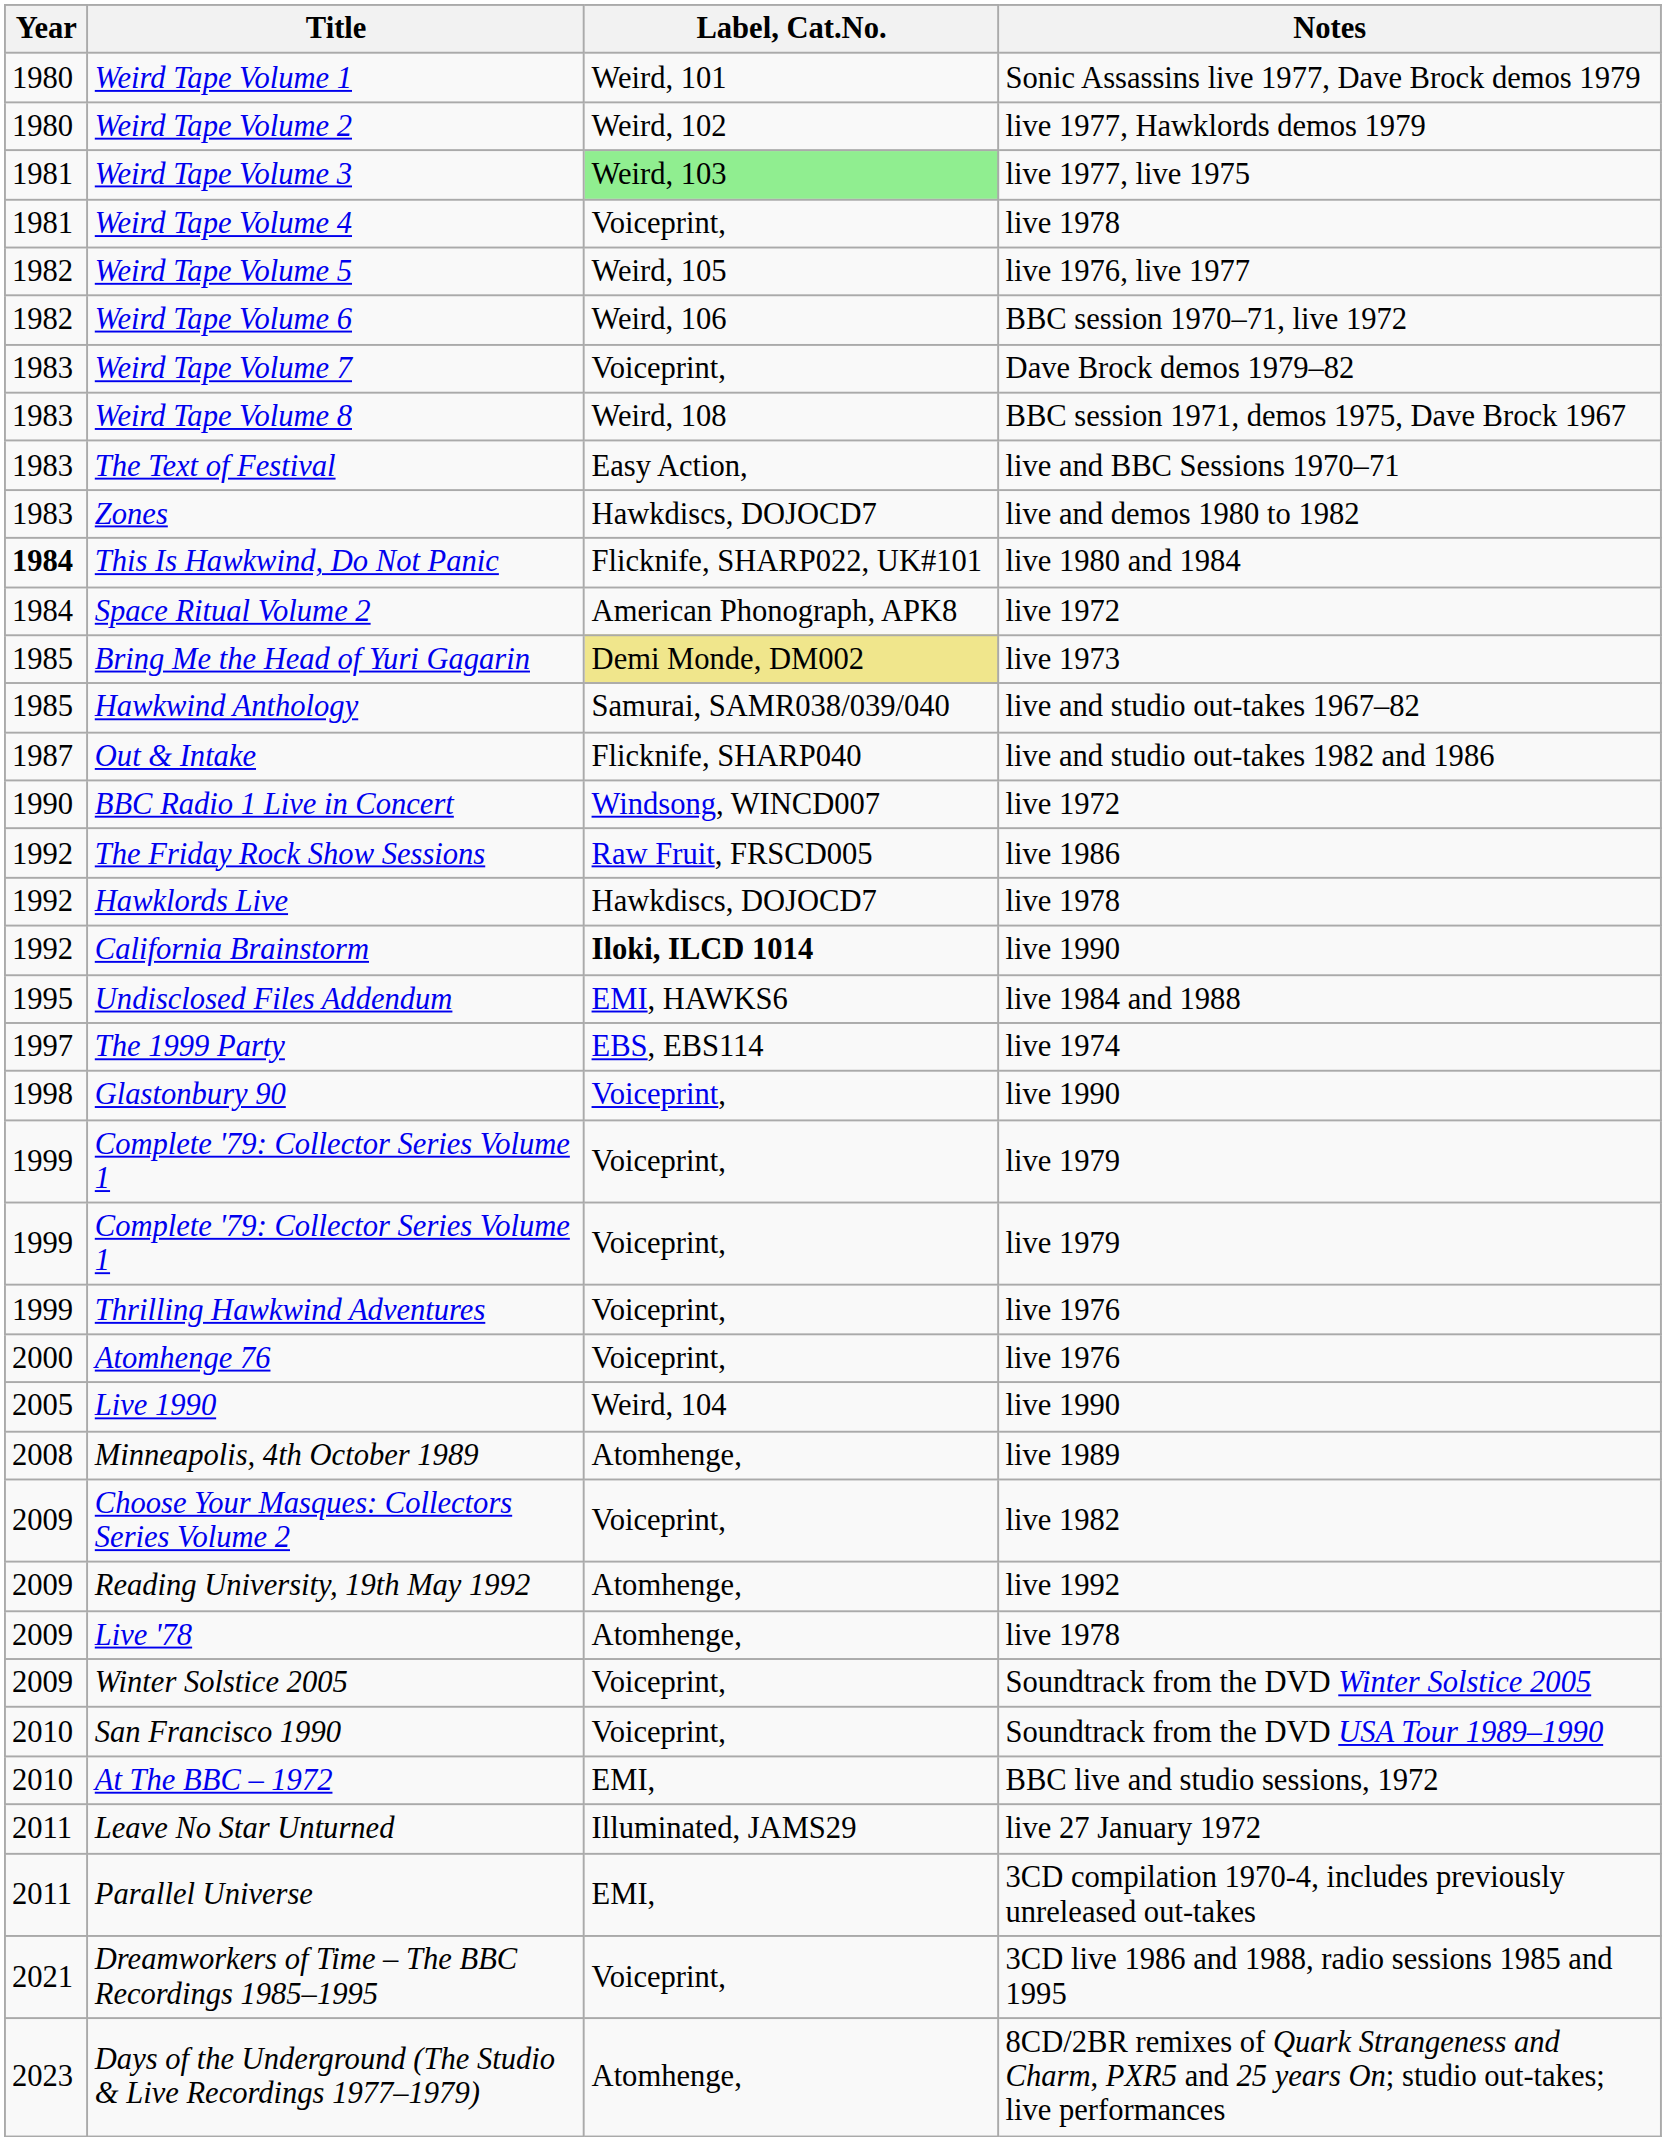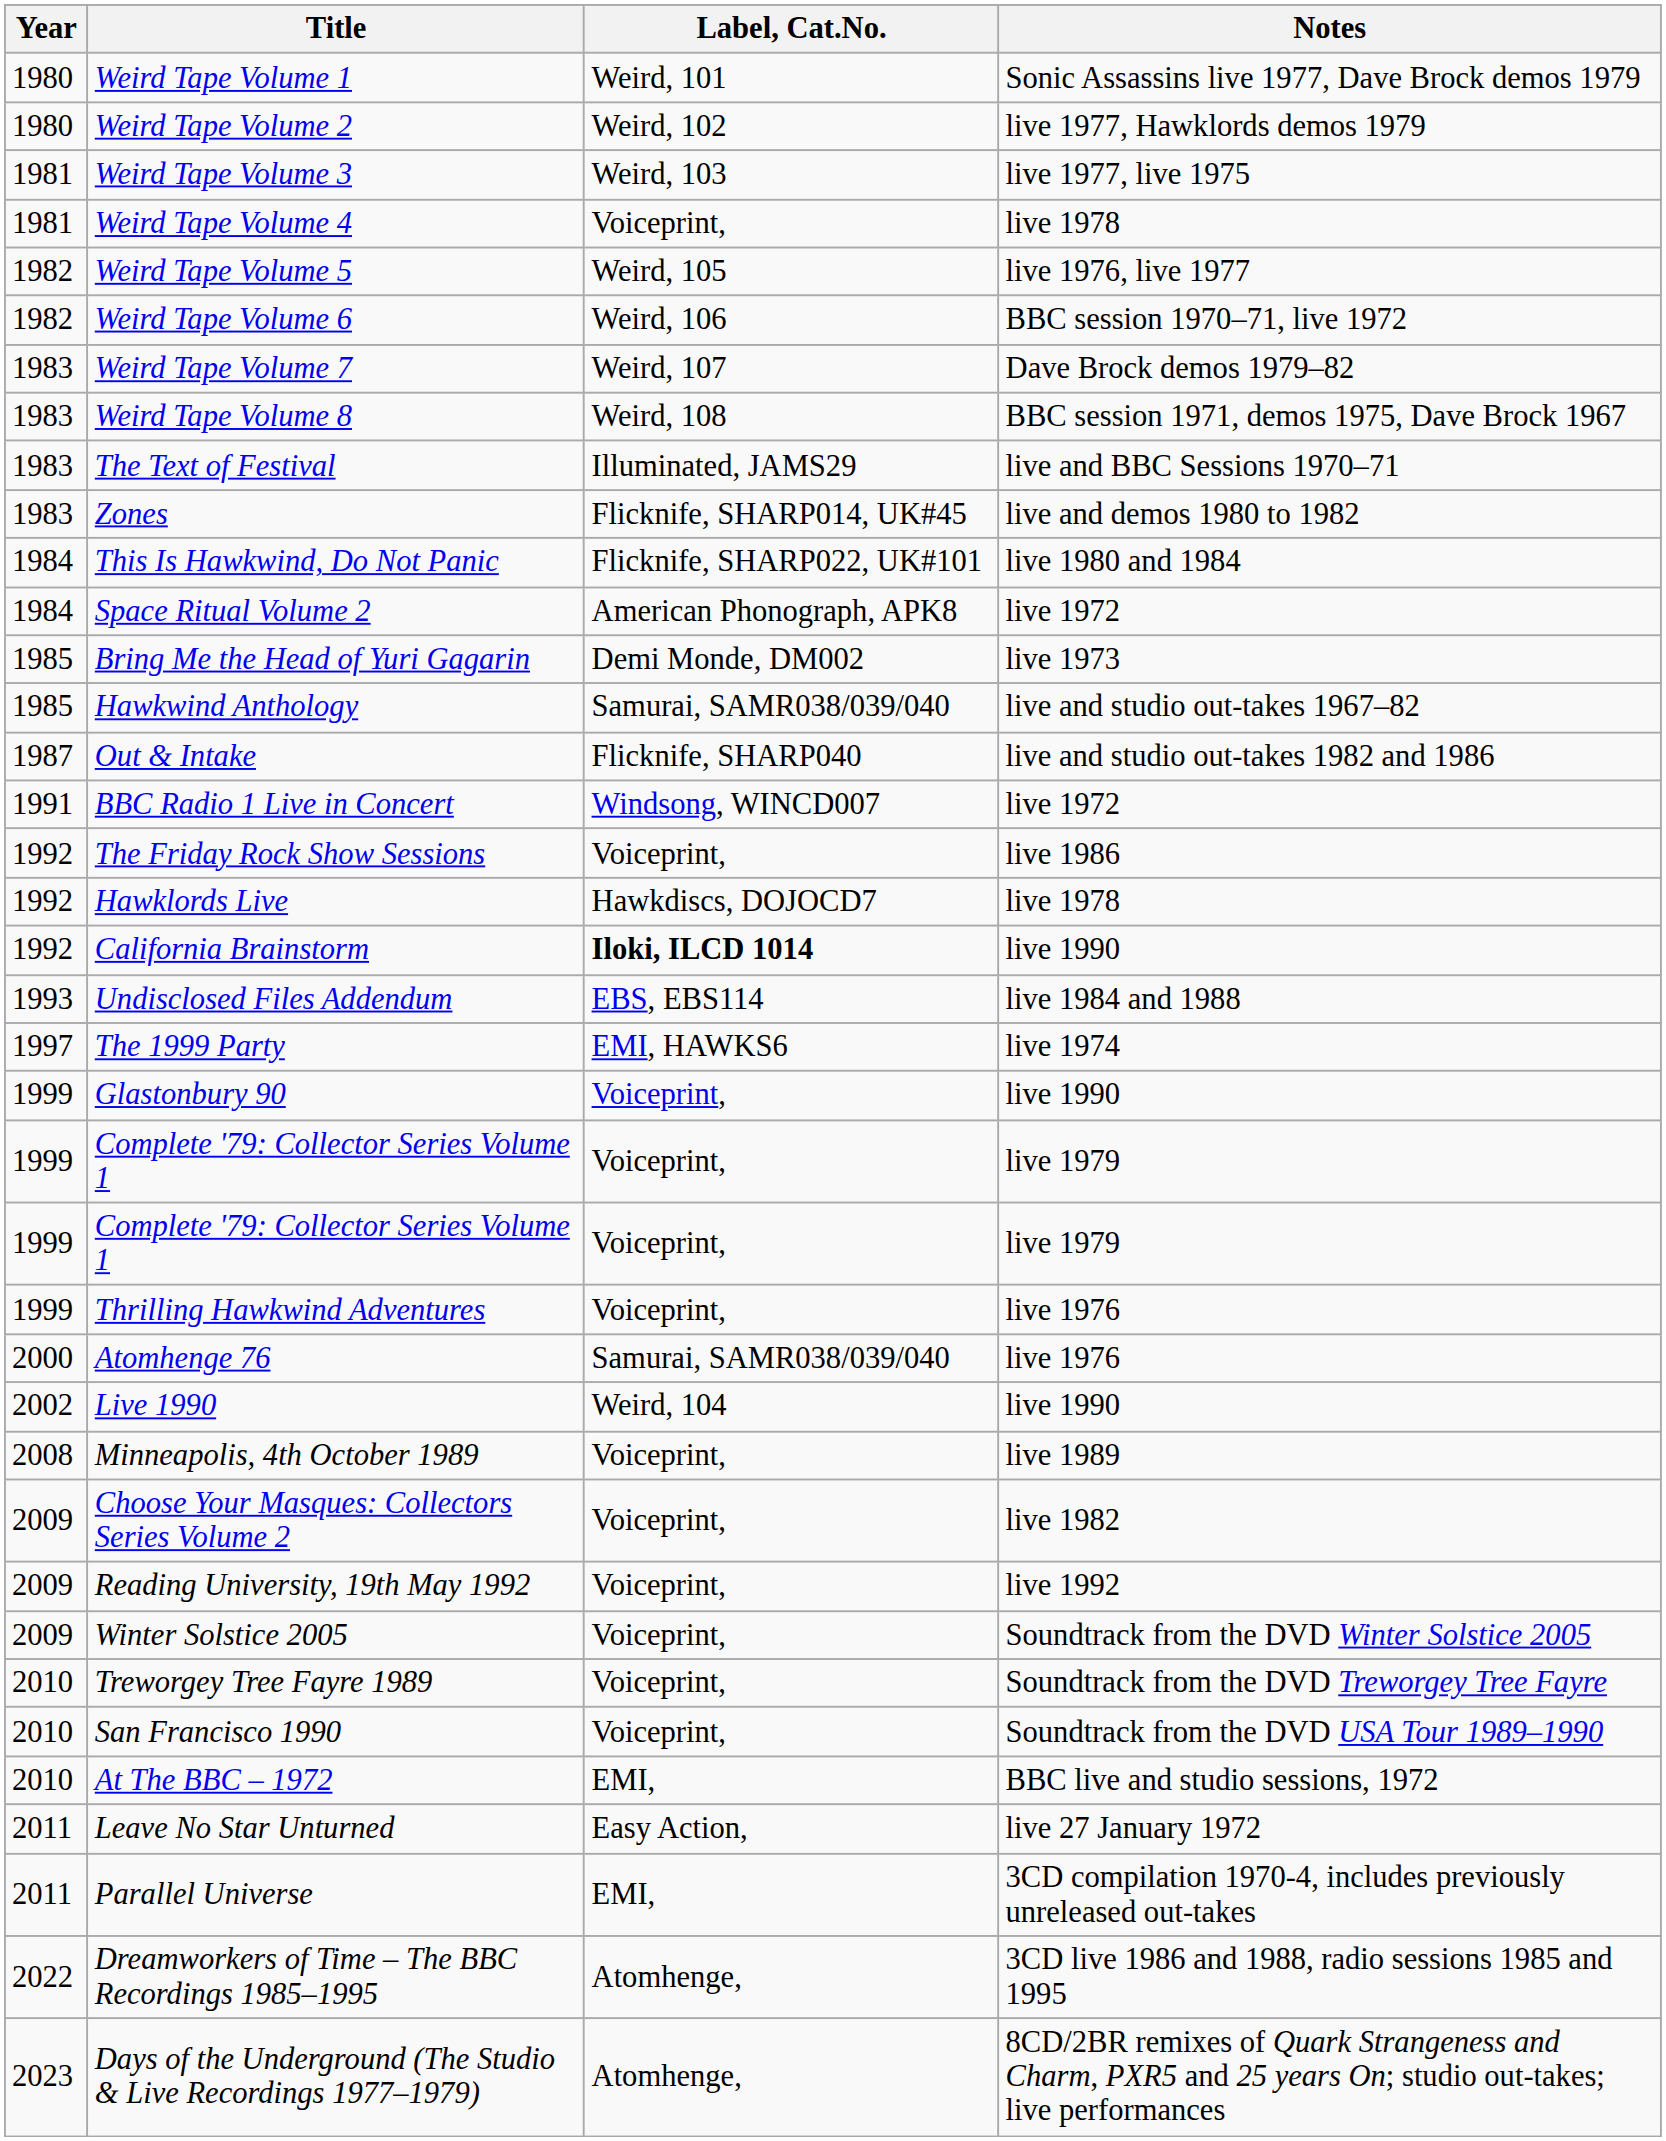 <table class="wikitable" style="width:800px%;">
 <tr>
 <th align=center width="5%">Year</th>
 <th align=center width="30%">Title</th>
 <th align=center width="25%">Label, Cat.No.</th>
 <th align=center width="40%">Notes</th>
 </tr>
 <tr>
 <td>1980</td>
 <td><em><a href='#'>Weird Tape Volume 1</a></em></td>
 <td>Weird, 101</td>
 <td>Sonic Assassins live 1977, Dave Brock demos 1979</td>
 </tr>
 <tr>
 <td>1980</td>
 <td><em><a href='#'>Weird Tape Volume 2</a></em></td>
 <td>Weird, 102</td>
 <td>live 1977, Hawklords demos 1979</td>
 </tr>
 <tr>
 <td>1981</td>
 <td><em><a href='#'>Weird Tape Volume 3</a></em></td>
-<td style="background: lightgreen;">Weird, 103</td>
+<td>Weird, 103</td>
 <td>live 1977, live 1975</td>
 </tr>
 <tr>
 <td>1981</td>
 <td><em><a href='#'>Weird Tape Volume 4</a></em></td>
 <td>Voiceprint, </td>
 <td>live 1978</td>
 </tr>
 <tr>
 <td>1982</td>
 <td><em><a href='#'>Weird Tape Volume 5</a></em></td>
 <td>Weird, 105</td>
 <td>live 1976, live 1977</td>
 </tr>
 <tr>
 <td>1982</td>
 <td><em><a href='#'>Weird Tape Volume 6</a></em></td>
 <td>Weird, 106</td>
 <td>BBC session 1970–71, live 1972</td>
 </tr>
 <tr>
 <td>1983</td>
 <td><em><a href='#'>Weird Tape Volume 7</a></em></td>
-<td>Voiceprint, </td>
+<td>Weird, 107</td>
 <td>Dave Brock demos 1979–82</td>
 </tr>
 <tr>
 <td>1983</td>
 <td><em><a href='#'>Weird Tape Volume 8</a></em></td>
 <td>Weird, 108</td>
 <td>BBC session 1971, demos 1975, Dave Brock 1967</td>
 </tr>
 <tr>
 <td>1983</td>
 <td><em><a href='#'>The Text of Festival</a></em></td>
-<td>Easy Action, </td>
+<td>Illuminated, JAMS29</td>
 <td>live and BBC Sessions 1970–71</td>
 </tr>
 <tr>
 <td>1983</td>
 <td><em><a href='#'>Zones</a></em></td>
-<td>Hawkdiscs, DOJOCD7</td>
+<td>Flicknife, SHARP014, UK#45</td>
 <td>live and demos 1980 to 1982</td>
 </tr>
 <tr>
-<td><strong>1984</strong></td>
+<td>1984</td>
 <td><em><a href='#'>This Is Hawkwind, Do Not Panic</a></em></td>
 <td>Flicknife, SHARP022, UK#101</td>
 <td>live 1980 and 1984</td>
 </tr>
 <tr>
 <td>1984</td>
 <td><em><a href='#'>Space Ritual Volume 2</a></em></td>
 <td>American Phonograph, APK8</td>
 <td>live 1972</td>
 </tr>
 <tr>
 <td>1985</td>
 <td><em><a href='#'>Bring Me the Head of Yuri Gagarin</a></em></td>
-<td style="background: khaki;">Demi Monde, DM002</td>
+<td>Demi Monde, DM002</td>
 <td>live 1973</td>
 </tr>
 <tr>
 <td>1985</td>
 <td><em><a href='#'>Hawkwind Anthology</a></em></td>
 <td>Samurai, SAMR038/039/040</td>
 <td>live and studio out-takes 1967–82</td>
 </tr>
 <tr>
 <td>1987</td>
 <td><em><a href='#'>Out & Intake</a></em></td>
 <td>Flicknife, SHARP040</td>
 <td>live and studio out-takes 1982 and 1986</td>
 </tr>
 <tr>
-<td>1990</td>
+<td>1991</td>
 <td><em><a href='#'>BBC Radio 1 Live in Concert</a></em></td>
 <td><a href='#'>Windsong</a>, WINCD007</td>
 <td>live 1972</td>
 </tr>
 <tr>
 <td>1992</td>
 <td><em><a href='#'>The Friday Rock Show Sessions</a></em></td>
-<td><a href='#'>Raw Fruit</a>, FRSCD005</td>
+<td>Voiceprint, </td>
 <td>live 1986</td>
 </tr>
 <tr>
 <td>1992</td>
 <td><em><a href='#'>Hawklords Live</a></em></td>
 <td>Hawkdiscs, DOJOCD7</td>
 <td>live 1978</td>
 </tr>
 <tr>
 <td>1992</td>
 <td><em><a href='#'>California Brainstorm</a></em></td>
 <td><strong>Iloki, ILCD 1014</strong></td>
 <td>live 1990</td>
 </tr>
 <tr>
-<td>1995</td>
+<td>1993</td>
 <td><em><a href='#'>Undisclosed Files Addendum</a></em></td>
-<td><a href='#'>EMI</a>, HAWKS6</td>
+<td><a href='#'>EBS</a>, EBS114</td>
 <td>live 1984 and 1988</td>
 </tr>
 <tr>
 <td>1997</td>
 <td><em><a href='#'>The 1999 Party</a></em></td>
-<td><a href='#'>EBS</a>, EBS114</td>
+<td><a href='#'>EMI</a>, HAWKS6</td>
 <td>live 1974</td>
 </tr>
 <tr>
-<td>1998</td>
+<td>1999</td>
 <td><em><a href='#'>Glastonbury 90</a></em></td>
 <td><a href='#'>Voiceprint</a>, </td>
 <td>live 1990</td>
 </tr>
 <tr>
 <td>1999</td>
 <td><em><a href='#'>Complete '79: Collector Series Volume 1</a></em></td>
 <td>Voiceprint, </td>
 <td>live 1979</td>
 </tr>
 <tr>
 <td>1999</td>
 <td><em><a href='#'>Complete '79: Collector Series Volume 1</a></em></td>
 <td>Voiceprint, </td>
 <td>live 1979</td>
 </tr>
 <tr>
 <td>1999</td>
 <td><em><a href='#'>Thrilling Hawkwind Adventures</a></em></td>
 <td>Voiceprint, </td>
 <td>live 1976</td>
 </tr>
 <tr>
 <td>2000</td>
 <td><em><a href='#'>Atomhenge 76</a></em></td>
-<td>Voiceprint, </td>
+<td>Samurai, SAMR038/039/040</td>
 <td>live 1976</td>
 </tr>
 <tr>
-<td>2005</td>
+<td>2002</td>
 <td><em><a href='#'>Live 1990</a></em></td>
 <td>Weird, 104</td>
 <td>live 1990</td>
 </tr>
 <tr>
 <td>2008</td>
 <td><em>Minneapolis, 4th October 1989</em></td>
-<td>Atomhenge, </td>
+<td>Voiceprint, </td>
 <td>live 1989</td>
 </tr>
 <tr>
 <td>2009</td>
 <td><em><a href='#'>Choose Your Masques: Collectors Series Volume 2</a></em></td>
 <td>Voiceprint, </td>
 <td>live 1982</td>
 </tr>
 <tr>
 <td>2009</td>
 <td><em>Reading University, 19th May 1992</em></td>
-<td>Atomhenge, </td>
+<td>Voiceprint, </td>
 <td>live 1992</td>
-</tr>
-<tr>
-<td>2009</td>
-<td><em><a href='#'>Live '78</a></em></td>
-<td>Atomhenge, </td>
-<td>live 1978</td>
 </tr>
 <tr>
 <td>2009</td>
 <td><em>Winter Solstice 2005</em></td>
 <td>Voiceprint, </td>
 <td>Soundtrack from the DVD <em><a href='#'>Winter Solstice 2005</a></em></td>
+</tr>
+<tr>
+<td>2010</td>
+<td><em>Treworgey Tree Fayre 1989</em></td>
+<td>Voiceprint, </td>
+<td>Soundtrack from the DVD <em><a href='#'>Treworgey Tree Fayre</a></em></td>
 </tr>
 <tr>
 <td>2010</td>
 <td><em>San Francisco 1990</em></td>
 <td>Voiceprint, </td>
 <td>Soundtrack from the DVD <em><a href='#'>USA Tour 1989–1990</a></em></td>
 </tr>
 <tr>
 <td>2010</td>
 <td><em><a href='#'>At The BBC – 1972</a></em></td>
 <td>EMI,  </td>
 <td>BBC live and studio sessions, 1972</td>
 </tr>
 <tr>
 <td>2011</td>
 <td><em>Leave No Star Unturned</em></td>
-<td>Illuminated, JAMS29</td>
+<td>Easy Action, </td>
 <td>live 27 January 1972</td>
 </tr>
 <tr>
 <td>2011</td>
 <td><em>Parallel Universe</em></td>
 <td>EMI, </td>
 <td>3CD compilation 1970-4, includes previously unreleased out-takes</td>
 </tr>
 <tr>
-<td>2021</td>
+<td>2022</td>
 <td><em>Dreamworkers of Time – The BBC Recordings 1985–1995</em></td>
-<td>Voiceprint, </td>
+<td>Atomhenge, </td>
 <td>3CD live 1986 and 1988, radio sessions 1985 and 1995</td>
 </tr>
 <tr>
 <td>2023</td>
 <td><em>Days of the Underground (The Studio & Live Recordings 1977–1979)</em></td>
 <td>Atomhenge, </td>
 <td>8CD/2BR remixes of <em>Quark Strangeness and Charm</em>, <em>PXR5</em> and <em>25 years On</em>; studio out-takes; live performances</td>
 </tr>
 </table>
